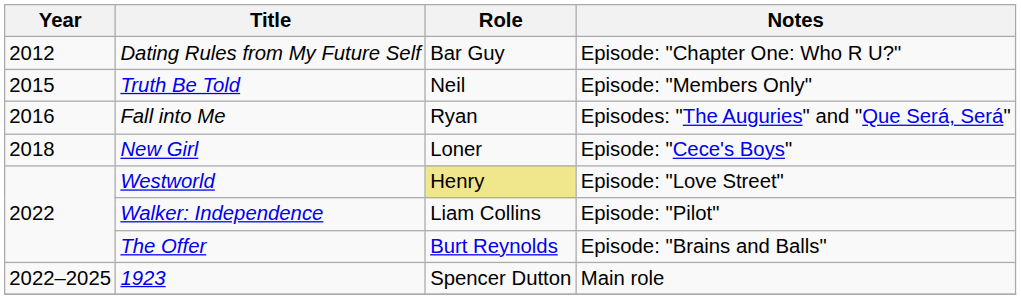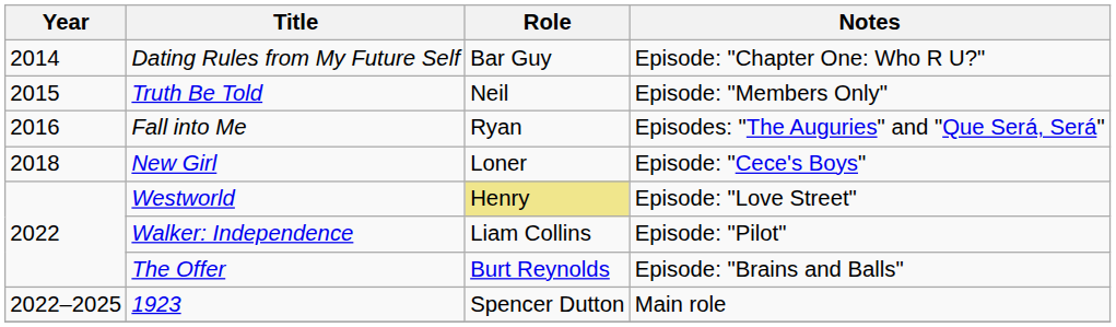 <table class="wikitable">
 <tr>
 <th>Year</th>
 <th>Title</th>
 <th>Role</th>
 <th>Notes</th>
 </tr>
 <tr>
-<td>2012</td>
+<td>2014</td>
 <td><em>Dating Rules from My Future Self</em></td>
 <td>Bar Guy</td>
 <td>Episode: "Chapter One: Who R U?"</td>
 </tr>
 <tr>
 <td>2015</td>
 <td><em><a href='#'>Truth Be Told</a></em></td>
 <td>Neil</td>
 <td>Episode: "Members Only"</td>
 </tr>
 <tr>
 <td>2016</td>
 <td><em>Fall into Me</em></td>
 <td>Ryan</td>
 <td>Episodes: "<a href='#'>The Auguries</a>" and "<a href='#'>Que Será, Será</a>"</td>
 </tr>
 <tr>
 <td>2018</td>
 <td><em><a href='#'>New Girl</a></em></td>
 <td>Loner</td>
 <td>Episode: "<a href='#'>Cece's Boys</a>"</td>
 </tr>
 <tr>
 <td rowspan="3">2022</td>
 <td><em><a href='#'>Westworld</a></em></td>
 <td style="background: khaki;">Henry</td>
 <td>Episode: "Love Street"</td>
 </tr>
 <tr>
 <td><em><a href='#'>Walker: Independence</a></em></td>
 <td>Liam Collins</td>
 <td>Episode: "Pilot"</td>
 </tr>
 <tr>
 <td><em><a href='#'>The Offer</a></em></td>
 <td><a href='#'>Burt Reynolds</a></td>
 <td>Episode: "Brains and Balls"</td>
 </tr>
 <tr>
 <td>2022–2025</td>
 <td><em><a href='#'>1923</a></em></td>
 <td>Spencer Dutton</td>
 <td>Main role</td>
 </tr>
 <tr>
 </tr>
 </table>
